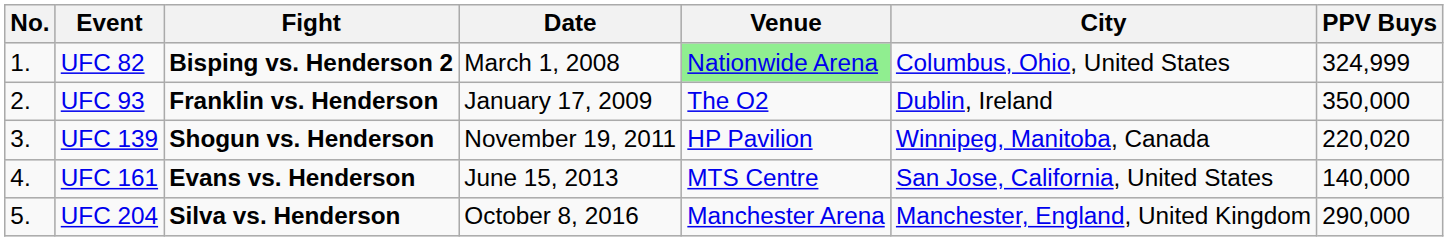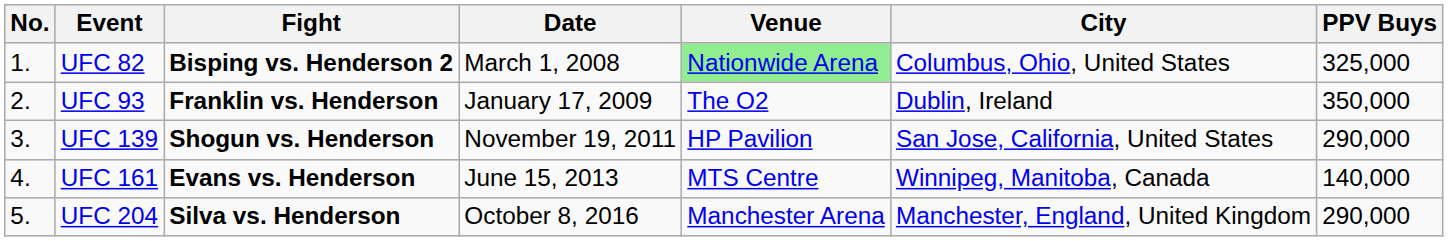 <table class="wikitable">
 <tr>
 <th>No.</th>
 <th>Event</th>
 <th>Fight</th>
 <th>Date</th>
 <th>Venue</th>
 <th>City</th>
 <th>PPV Buys</th>
 </tr>
 <tr>
 <td>1.</td>
 <td><a href='#'>UFC 82</a></td>
 <td><strong>Bisping vs. Henderson 2</strong></td>
 <td>March 1, 2008</td>
 <td style="background: lightgreen;"><a href='#'>Nationwide Arena</a></td>
 <td><a href='#'>Columbus, Ohio</a>, United States</td>
-<td>324,999</td>
+<td>325,000</td>
 </tr>
 <tr>
 <td>2.</td>
 <td><a href='#'>UFC 93</a></td>
 <td><strong>Franklin vs. Henderson</strong></td>
 <td>January 17, 2009</td>
 <td><a href='#'>The O2</a></td>
 <td><a href='#'>Dublin</a>, Ireland</td>
 <td>350,000</td>
 </tr>
 <tr>
 <td>3.</td>
 <td><a href='#'>UFC 139</a></td>
 <td><strong>Shogun vs. Henderson</strong></td>
 <td>November 19, 2011</td>
 <td><a href='#'>HP Pavilion</a></td>
-<td><a href='#'>Winnipeg, Manitoba</a>, Canada</td>
-<td>220,020</td>
+<td><a href='#'>San Jose, California</a>, United States</td>
+<td>290,000</td>
 </tr>
 <tr>
 <td>4.</td>
 <td><a href='#'>UFC 161</a></td>
 <td><strong>Evans vs. Henderson</strong></td>
 <td>June 15, 2013</td>
 <td><a href='#'>MTS Centre</a></td>
-<td><a href='#'>San Jose, California</a>, United States</td>
+<td><a href='#'>Winnipeg, Manitoba</a>, Canada</td>
 <td>140,000</td>
 </tr>
 <tr>
 <td>5.</td>
 <td><a href='#'>UFC 204</a></td>
 <td><strong>Silva vs. Henderson</strong></td>
 <td>October 8, 2016</td>
 <td><a href='#'>Manchester Arena</a></td>
 <td><a href='#'>Manchester, England</a>, United Kingdom</td>
 <td>290,000</td>
 </tr>
 </table>
